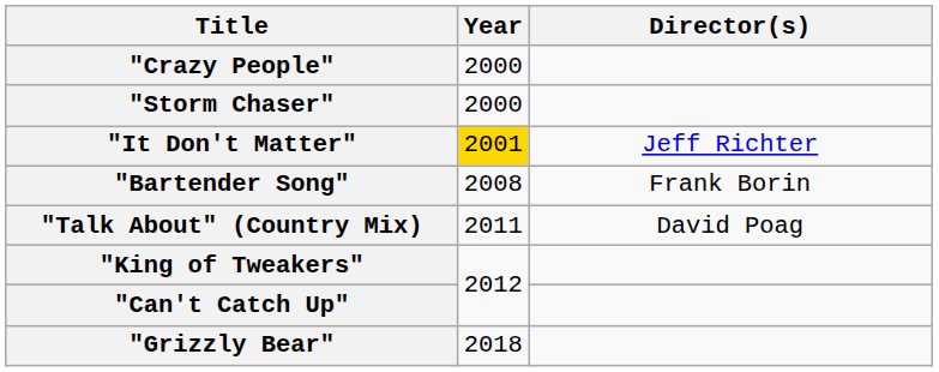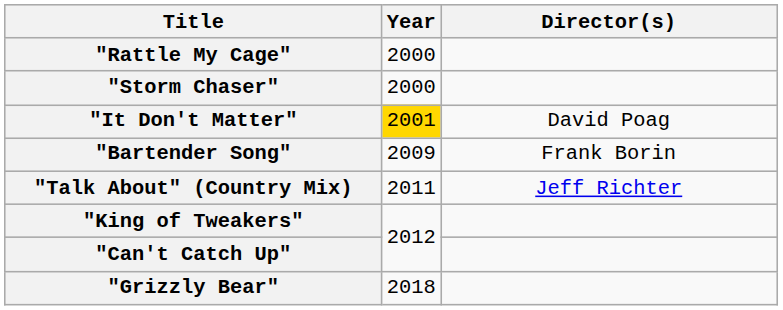 <table class="wikitable plainrowheaders" style="text-align:center;">
 <tr>
 <th scope="col" style="width:18em;">Title</th>
 <th scope="col">Year</th>
 <th scope="col" style="width:16em;">Director(s)</th>
 </tr>
 <tr>
-<th scope="row">"Crazy People"</th>
+<th scope="row">"Rattle My Cage"</th>
 <td>2000</td>
 <td></td>
 </tr>
 <tr>
 <th scope="row">"Storm Chaser"</th>
 <td>2000</td>
 <td></td>
 </tr>
 <tr>
 <th scope="row">"It Don't Matter"</th>
 <td style="background: gold;">2001</td>
-<td><a href='#'>Jeff Richter</a></td>
+<td>David Poag</td>
 </tr>
 <tr>
 <th scope="row">"Bartender Song"</th>
-<td>2008</td>
+<td>2009</td>
 <td>Frank Borin</td>
 </tr>
 <tr>
 <th scope="row">"Talk About" (Country Mix)</th>
 <td>2011</td>
-<td>David Poag</td>
+<td><a href='#'>Jeff Richter</a></td>
 </tr>
 <tr>
 <th scope="row">"King of Tweakers"</th>
 <td rowspan="2">2012</td>
 <td></td>
 </tr>
 <tr>
 <th scope="row">"Can't Catch Up"</th>
 <td></td>
 </tr>
 <tr>
 <th scope="row">"Grizzly Bear"</th>
 <td>2018</td>
 <td></td>
 </tr>
 </table>
